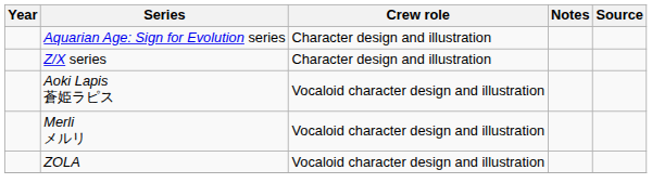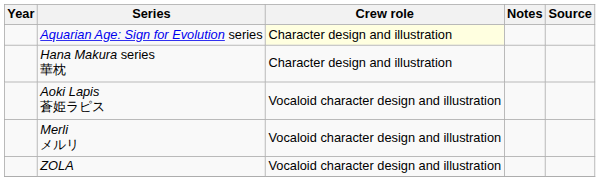 <table class="wikitable sortable plainrowheaders">
 <tr>
 <th>Year</th>
 <th>Series</th>
 <th>Crew role</th>
 <th class="unsortable">Notes</th>
 <th class="unsortable">Source</th>
 </tr>
 <tr>
 <td></td>
 <td><em><a href='#'>Aquarian Age: Sign for Evolution</a></em> series</td>
-<td>Character design and illustration</td>
+<td style="background: lightyellow;">Character design and illustration</td>
 <td></td>
 <td></td>
 </tr>
 <tr>
 <td></td>
-<td><em><a href='#'>Z/X</a></em> series</td>
+<td><em>Hana Makura</em> series<br> 華枕</td>
 <td>Character design and illustration</td>
 <td></td>
 <td></td>
 </tr>
 <tr>
 <td></td>
 <td><em>Aoki Lapis</em><br>蒼姫ラピス</td>
 <td>Vocaloid character design and illustration</td>
 <td></td>
 <td></td>
 </tr>
 <tr>
 <td></td>
 <td><em>Merli</em><br>メルリ</td>
 <td>Vocaloid character design and illustration</td>
 <td></td>
 <td></td>
 </tr>
 <tr>
 <td></td>
 <td><em>ZOLA</em></td>
 <td>Vocaloid character design and illustration</td>
 <td></td>
 <td></td>
 </tr>
 <tr>
 </tr>
 </table>
